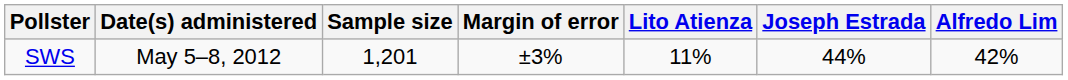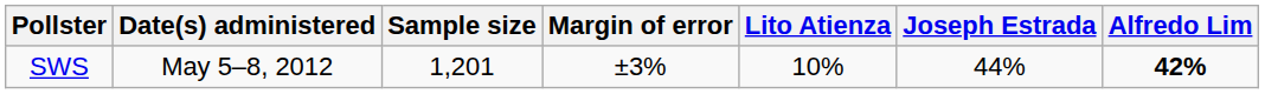 <table class=wikitable style="text-align:center;">
 <tr>
 <th>Pollster</th>
 <th>Date(s) administered</th>
 <th>Sample size</th>
 <th>Margin of error</th>
 <th><a href='#'>Lito Atienza</a></th>
 <th><a href='#'>Joseph Estrada</a></th>
 <th><a href='#'>Alfredo Lim</a></th>
 </tr>
 <tr>
 <td><a href='#'>SWS</a></td>
 <td>May 5–8, 2012</td>
 <td>1,201</td>
 <td>±3%</td>
-<td>11%</td>
+<td>10%</td>
 <td>44%</td>
-<td>42%</td>
+<td><strong>42%</strong></td>
 </tr>
 </table>
